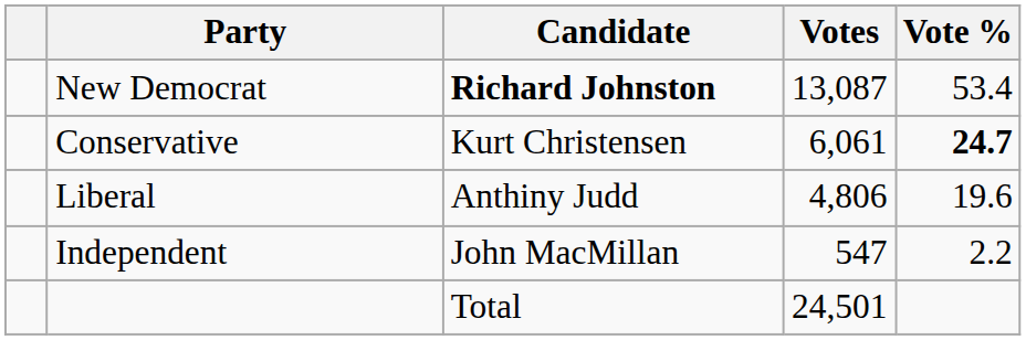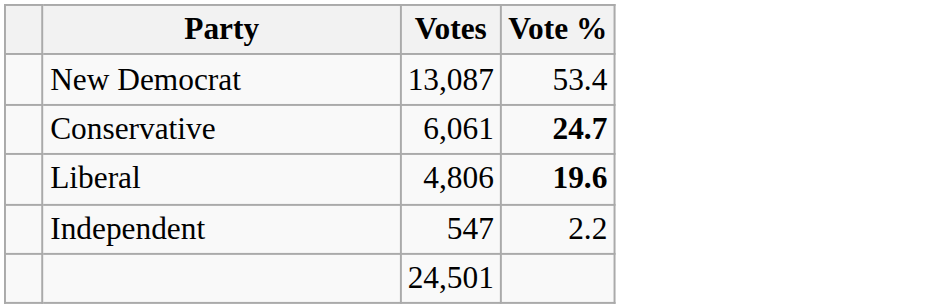 <table class="wikitable">
 <tr>
 <th></th>
 <th scope="col" width="175">Party</th>
-<th scope="col" width="150">Candidate</th>
 <th>Votes</th>
 <th>Vote %</th>
 </tr>
 <tr>
 <td>   </td>
 <td>New Democrat</td>
-<td><strong>Richard Johnston</strong></td>
 <td align=right>13,087</td>
 <td align=right>53.4</td>
 </tr>
 <tr |>
 <td>   </td>
 <td>Conservative</td>
-<td>Kurt Christensen</td>
 <td align=right>6,061</td>
 <td align=right><strong>24.7</strong></td>
 </tr>
 <tr>
 <td>   </td>
 <td>Liberal</td>
-<td>Anthiny Judd</td>
 <td align=right>4,806</td>
-<td align=right>19.6</td>
+<td align=right><strong>19.6</strong></td>
 </tr>
 <tr>
 <td>   </td>
 <td>Independent</td>
-<td>John MacMillan</td>
 <td align=right>547</td>
 <td align=right>2.2</td>
 </tr>
 <tr |>
 <td></td>
 <td></td>
-<td>Total</td>
 <td align=right>24,501</td>
 <td></td>
 </tr>
 </table>
